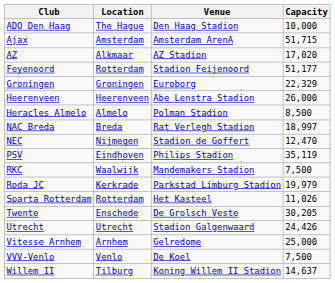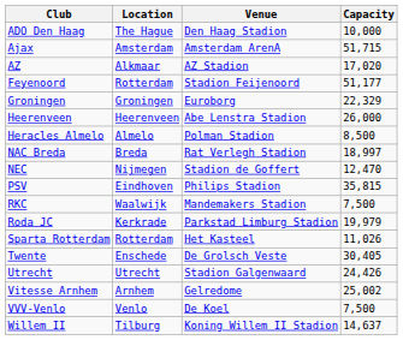 <table class="wikitable sortable">
 <tr>
 <th>Club</th>
 <th>Location</th>
 <th>Venue</th>
 <th>Capacity</th>
 </tr>
 <tr>
 <td><a href='#'>ADO Den Haag</a></td>
 <td><a href='#'>The Hague</a></td>
 <td><a href='#'>Den Haag Stadion</a></td>
 <td>10,000</td>
 </tr>
 <tr>
 <td><a href='#'>Ajax</a></td>
 <td><a href='#'>Amsterdam</a></td>
 <td><a href='#'>Amsterdam ArenA</a></td>
 <td>51,715</td>
 </tr>
 <tr>
 <td><a href='#'>AZ</a></td>
 <td><a href='#'>Alkmaar</a></td>
 <td><a href='#'>AZ Stadion</a></td>
 <td>17,020</td>
 </tr>
 <tr>
 <td><a href='#'>Feyenoord</a></td>
 <td><a href='#'>Rotterdam</a></td>
 <td><a href='#'>Stadion Feijenoord</a></td>
 <td>51,177</td>
 </tr>
 <tr>
 <td><a href='#'>Groningen</a></td>
 <td><a href='#'>Groningen</a></td>
 <td><a href='#'>Euroborg</a></td>
 <td>22,329</td>
 </tr>
 <tr>
 <td><a href='#'>Heerenveen</a></td>
 <td><a href='#'>Heerenveen</a></td>
 <td><a href='#'>Abe Lenstra Stadion</a></td>
 <td>26,000</td>
 </tr>
 <tr>
 <td><a href='#'>Heracles Almelo</a></td>
 <td><a href='#'>Almelo</a></td>
 <td><a href='#'>Polman Stadion</a></td>
 <td>8,500</td>
 </tr>
 <tr>
 <td><a href='#'>NAC Breda</a></td>
 <td><a href='#'>Breda</a></td>
 <td><a href='#'>Rat Verlegh Stadion</a></td>
 <td>18,997</td>
 </tr>
 <tr>
 <td><a href='#'>NEC</a></td>
 <td><a href='#'>Nijmegen</a></td>
 <td><a href='#'>Stadion de Goffert</a></td>
 <td>12,470</td>
 </tr>
 <tr>
 <td><a href='#'>PSV</a></td>
 <td><a href='#'>Eindhoven</a></td>
 <td><a href='#'>Philips Stadion</a></td>
-<td>35,119</td>
+<td>35,815</td>
 </tr>
 <tr>
 <td><a href='#'>RKC</a></td>
 <td><a href='#'>Waalwijk</a></td>
 <td><a href='#'>Mandemakers Stadion</a></td>
 <td>7,500</td>
 </tr>
 <tr>
 <td><a href='#'>Roda JC</a></td>
 <td><a href='#'>Kerkrade</a></td>
 <td><a href='#'>Parkstad Limburg Stadion</a></td>
 <td>19,979</td>
 </tr>
 <tr>
 <td><a href='#'>Sparta Rotterdam</a></td>
 <td><a href='#'>Rotterdam</a></td>
 <td><a href='#'>Het Kasteel</a></td>
 <td>11,026</td>
 </tr>
 <tr>
 <td><a href='#'>Twente</a></td>
 <td><a href='#'>Enschede</a></td>
 <td><a href='#'>De Grolsch Veste</a></td>
-<td>30,205</td>
+<td>30,405</td>
 </tr>
 <tr>
 <td><a href='#'>Utrecht</a></td>
 <td><a href='#'>Utrecht</a></td>
 <td><a href='#'>Stadion Galgenwaard</a></td>
 <td>24,426</td>
 </tr>
 <tr>
 <td><a href='#'>Vitesse Arnhem</a></td>
 <td><a href='#'>Arnhem</a></td>
 <td><a href='#'>Gelredome</a></td>
-<td>25,000</td>
+<td>25,002</td>
 </tr>
 <tr>
 <td><a href='#'>VVV-Venlo</a></td>
 <td><a href='#'>Venlo</a></td>
 <td><a href='#'>De Koel</a></td>
 <td>7,500</td>
 </tr>
 <tr>
 <td><a href='#'>Willem II</a></td>
 <td><a href='#'>Tilburg</a></td>
 <td><a href='#'>Koning Willem II Stadion</a></td>
 <td>14,637</td>
 </tr>
 </table>
